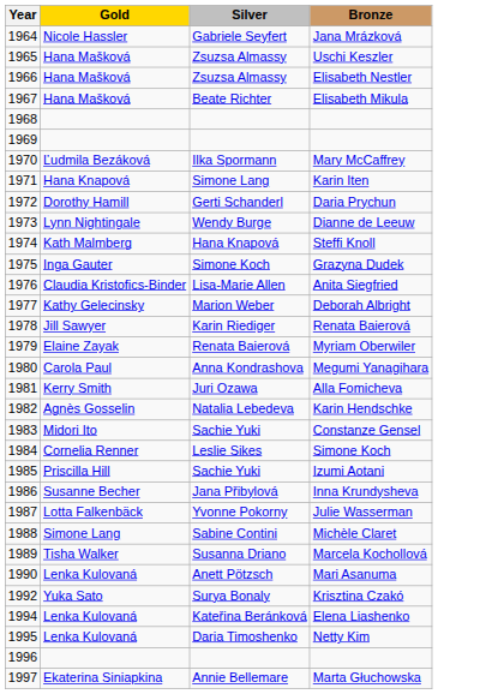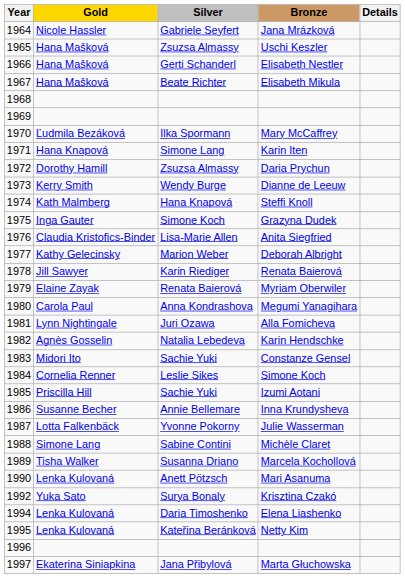 <table class="wikitable">
 <tr>
 <th>Year</th>
 <td align=center bgcolor=gold><strong>Gold</strong></td>
 <td align=center bgcolor=silver><strong>Silver</strong></td>
 <td align=center bgcolor=cc9966><strong>Bronze</strong></td>
+<th>Details</th>
 </tr>
 <tr>
 <td>1964</td>
 <td> <a href='#'>Nicole Hassler</a></td>
 <td> <a href='#'>Gabriele Seyfert</a></td>
 <td> <a href='#'>Jana Mrázková</a></td>
+<td></td>
 </tr>
 <tr>
 <td>1965</td>
 <td> <a href='#'>Hana Mašková</a></td>
 <td> <a href='#'>Zsuzsa Almassy</a></td>
 <td> <a href='#'>Uschi Keszler</a></td>
+<td></td>
 </tr>
 <tr>
 <td>1966</td>
 <td> <a href='#'>Hana Mašková</a></td>
-<td> <a href='#'>Zsuzsa Almassy</a></td>
+<td> <a href='#'>Gerti Schanderl</a></td>
 <td> <a href='#'>Elisabeth Nestler</a></td>
+<td></td>
 </tr>
 <tr>
 <td>1967</td>
 <td> <a href='#'>Hana Mašková</a></td>
 <td> <a href='#'>Beate Richter</a></td>
 <td> <a href='#'>Elisabeth Mikula</a></td>
+<td></td>
 </tr>
 <tr>
 <td>1968</td>
+<td></td>
 <td></td>
 <td></td>
 <td></td>
 </tr>
 <tr>
 <td>1969</td>
 <td></td>
 <td></td>
 <td></td>
+<td></td>
 </tr>
 <tr>
 <td>1970</td>
 <td> <a href='#'>Ľudmila Bezáková</a></td>
 <td> <a href='#'>Ilka Spormann</a></td>
 <td> <a href='#'>Mary McCaffrey</a></td>
+<td></td>
 </tr>
 <tr>
 <td>1971</td>
 <td> <a href='#'>Hana Knapová</a></td>
 <td> <a href='#'>Simone Lang</a></td>
 <td> <a href='#'>Karin Iten</a></td>
+<td></td>
 </tr>
 <tr>
 <td>1972</td>
 <td> <a href='#'>Dorothy Hamill</a></td>
-<td> <a href='#'>Gerti Schanderl</a></td>
+<td> <a href='#'>Zsuzsa Almassy</a></td>
 <td> <a href='#'>Daria Prychun</a></td>
+<td></td>
 </tr>
 <tr>
 <td>1973</td>
-<td> <a href='#'>Lynn Nightingale</a></td>
+<td> <a href='#'>Kerry Smith</a></td>
 <td> <a href='#'>Wendy Burge</a></td>
 <td> <a href='#'>Dianne de Leeuw</a></td>
+<td></td>
 </tr>
 <tr>
 <td>1974</td>
 <td> <a href='#'>Kath Malmberg</a></td>
 <td> <a href='#'>Hana Knapová</a></td>
 <td> <a href='#'>Steffi Knoll</a></td>
+<td></td>
 </tr>
 <tr>
 <td>1975</td>
 <td> <a href='#'>Inga Gauter</a></td>
 <td> <a href='#'>Simone Koch</a></td>
 <td> <a href='#'>Grazyna Dudek</a></td>
+<td></td>
 </tr>
 <tr>
 <td>1976</td>
 <td> <a href='#'>Claudia Kristofics-Binder</a></td>
 <td> <a href='#'>Lisa-Marie Allen</a></td>
 <td> <a href='#'>Anita Siegfried</a></td>
+<td></td>
 </tr>
 <tr>
 <td>1977</td>
 <td> <a href='#'>Kathy Gelecinsky</a></td>
 <td> <a href='#'>Marion Weber</a></td>
 <td> <a href='#'>Deborah Albright</a></td>
+<td></td>
 </tr>
 <tr>
 <td>1978</td>
 <td> <a href='#'>Jill Sawyer</a></td>
 <td> <a href='#'>Karin Riediger</a></td>
 <td> <a href='#'>Renata Baierová</a></td>
+<td></td>
 </tr>
 <tr>
 <td>1979</td>
 <td> <a href='#'>Elaine Zayak</a></td>
 <td> <a href='#'>Renata Baierová</a></td>
 <td> <a href='#'>Myriam Oberwiler</a></td>
+<td></td>
 </tr>
 <tr>
 <td>1980</td>
 <td> <a href='#'>Carola Paul</a></td>
 <td> <a href='#'>Anna Kondrashova</a></td>
 <td> <a href='#'>Megumi Yanagihara</a></td>
+<td></td>
 </tr>
 <tr>
 <td>1981</td>
-<td> <a href='#'>Kerry Smith</a></td>
+<td> <a href='#'>Lynn Nightingale</a></td>
 <td> <a href='#'>Juri Ozawa</a></td>
 <td> <a href='#'>Alla Fomicheva</a></td>
+<td></td>
 </tr>
 <tr>
 <td>1982</td>
 <td> <a href='#'>Agnès Gosselin</a></td>
 <td> <a href='#'>Natalia Lebedeva</a></td>
 <td> <a href='#'>Karin Hendschke</a></td>
+<td></td>
 </tr>
 <tr>
 <td>1983</td>
 <td> <a href='#'>Midori Ito</a></td>
 <td> <a href='#'>Sachie Yuki</a></td>
 <td> <a href='#'>Constanze Gensel</a></td>
+<td></td>
 </tr>
 <tr>
 <td>1984</td>
 <td> <a href='#'>Cornelia Renner</a></td>
 <td> <a href='#'>Leslie Sikes</a></td>
 <td> <a href='#'>Simone Koch</a></td>
+<td></td>
 </tr>
 <tr>
 <td>1985</td>
 <td>  <a href='#'>Priscilla Hill</a></td>
 <td> <a href='#'>Sachie Yuki</a></td>
 <td> <a href='#'>Izumi Aotani</a></td>
+<td></td>
 </tr>
 <tr>
 <td>1986</td>
 <td> <a href='#'>Susanne Becher</a></td>
-<td> <a href='#'>Jana Přibylová</a></td>
+<td> <a href='#'>Annie Bellemare</a></td>
 <td> <a href='#'>Inna Krundysheva</a></td>
+<td></td>
 </tr>
 <tr>
 <td>1987</td>
 <td> <a href='#'>Lotta Falkenbäck</a></td>
 <td> <a href='#'>Yvonne Pokorny</a></td>
 <td> <a href='#'>Julie Wasserman</a></td>
+<td></td>
 </tr>
 <tr>
 <td>1988</td>
 <td> <a href='#'>Simone Lang</a></td>
 <td> <a href='#'>Sabine Contini</a></td>
 <td> <a href='#'>Michèle Claret</a></td>
+<td></td>
 </tr>
 <tr>
 <td>1989</td>
 <td> <a href='#'>Tisha Walker</a></td>
 <td> <a href='#'>Susanna Driano</a></td>
 <td> <a href='#'>Marcela Kochollová</a></td>
+<td></td>
 </tr>
 <tr>
 <td>1990</td>
 <td> <a href='#'>Lenka Kulovaná</a></td>
 <td> <a href='#'>Anett Pötzsch</a></td>
 <td> <a href='#'>Mari Asanuma</a></td>
+<td></td>
 </tr>
 <tr>
 <td>1992</td>
 <td> <a href='#'>Yuka Sato</a></td>
 <td> <a href='#'>Surya Bonaly</a></td>
 <td> <a href='#'>Krisztina Czakó</a></td>
+<td></td>
 </tr>
 <tr>
 <td>1994</td>
 <td> <a href='#'>Lenka Kulovaná</a></td>
-<td> <a href='#'>Kateřina Beránková</a></td>
+<td> <a href='#'>Daria Timoshenko</a></td>
 <td> <a href='#'>Elena Liashenko</a></td>
+<td></td>
 </tr>
 <tr>
 <td>1995</td>
 <td> <a href='#'>Lenka Kulovaná</a></td>
-<td> <a href='#'>Daria Timoshenko</a></td>
+<td> <a href='#'>Kateřina Beránková</a></td>
 <td> <a href='#'>Netty Kim</a></td>
+<td></td>
 </tr>
 <tr>
 <td>1996</td>
+<td></td>
 <td></td>
 <td></td>
 <td></td>
 </tr>
 <tr>
 <td>1997</td>
 <td> <a href='#'>Ekaterina Siniapkina</a></td>
-<td> <a href='#'>Annie Bellemare</a></td>
+<td> <a href='#'>Jana Přibylová</a></td>
 <td> <a href='#'>Marta Głuchowska</a></td>
+<td></td>
 </tr>
 </table>
